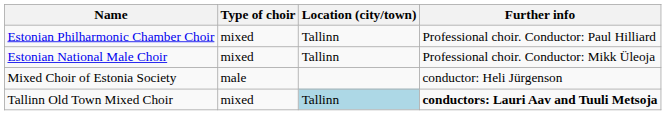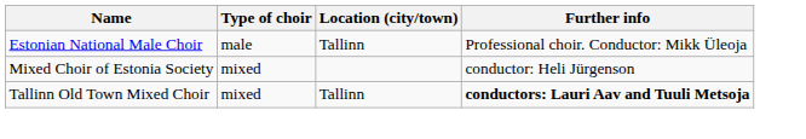 <table class="wikitable sortable">
 <tr>
 <th>Name</th>
 <th>Type of choir</th>
 <th>Location (city/town)</th>
 <th>Further info</th>
 </tr>
 <tr>
-<td><a href='#'>Estonian Philharmonic Chamber Choir</a></td>
-<td>mixed</td>
-<td>Tallinn</td>
-<td>Professional choir. Conductor: Paul Hilliard</td>
-</tr>
-<tr>
 <td><a href='#'>Estonian National Male Choir</a></td>
-<td>mixed</td>
+<td>male</td>
 <td>Tallinn</td>
 <td>Professional choir. Conductor: Mikk Üleoja</td>
 </tr>
 <tr>
 <td>Mixed Choir of Estonia Society</td>
-<td>male</td>
+<td>mixed</td>
 <td></td>
 <td>conductor: Heli Jürgenson</td>
 </tr>
 <tr>
 <td>Tallinn Old Town Mixed Choir</td>
 <td>mixed</td>
-<td style="background: lightblue;">Tallinn</td>
+<td>Tallinn</td>
 <td><strong>conductors: Lauri Aav and Tuuli Metsoja</strong></td>
 </tr>
 </table>
